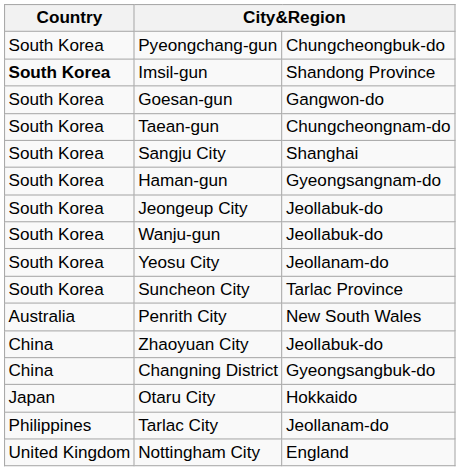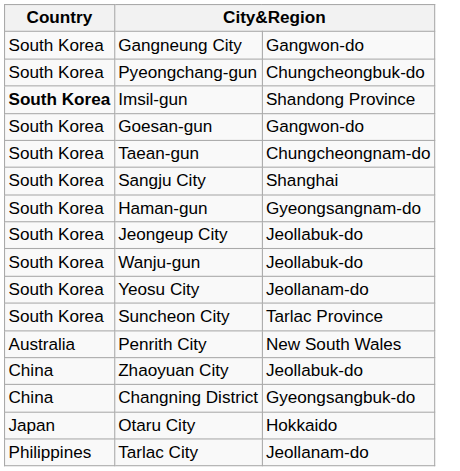 <table class="wikitable sortable">
 <tr>
 <th>Country</th>
 <th colspan="2">City&Region</th>
+</tr>
+<tr>
+<td rowspan="1">South Korea</td>
+<td>Gangneung City</td>
+<td>Gangwon-do</td>
 </tr>
 <tr>
 <td>South Korea</td>
 <td>Pyeongchang-gun</td>
 <td>Chungcheongbuk-do</td>
 </tr>
 <tr>
 <td rowspan="1"><strong>South Korea</strong></td>
 <td>Imsil-gun</td>
 <td>Shandong Province</td>
 </tr>
 <tr>
 <td>South Korea</td>
 <td>Goesan-gun</td>
 <td>Gangwon-do</td>
 </tr>
 <tr>
 <td rowspan="1">South Korea</td>
 <td>Taean-gun</td>
 <td>Chungcheongnam-do</td>
 </tr>
 <tr>
 <td>South Korea</td>
 <td>Sangju City</td>
 <td>Shanghai</td>
 </tr>
 <tr>
 <td>South Korea</td>
 <td>Haman-gun</td>
 <td>Gyeongsangnam-do</td>
 </tr>
 <tr>
 <td rowspan="1">South Korea</td>
 <td>Jeongeup City</td>
 <td>Jeollabuk-do</td>
 </tr>
 <tr>
 <td>South Korea</td>
 <td>Wanju-gun</td>
 <td>Jeollabuk-do</td>
 </tr>
 <tr>
 <td rowspan="1">South Korea</td>
 <td>Yeosu City</td>
 <td>Jeollanam-do</td>
 </tr>
 <tr>
 <td rowspan="1">South Korea</td>
 <td>Suncheon City</td>
 <td>Tarlac Province</td>
 </tr>
 <tr>
 <td>Australia</td>
 <td>Penrith City</td>
 <td>New South Wales</td>
 </tr>
 <tr>
 <td>China</td>
 <td>Zhaoyuan City</td>
 <td>Jeollabuk-do</td>
 </tr>
 <tr>
 <td rowspan="1">China</td>
 <td>Changning District</td>
 <td>Gyeongsangbuk-do</td>
 </tr>
 <tr>
 <td rowspan="1">Japan</td>
 <td>Otaru City</td>
 <td>Hokkaido</td>
 </tr>
 <tr>
 <td>Philippines</td>
 <td>Tarlac City</td>
 <td>Jeollanam-do</td>
 </tr>
-<tr>
-<td>United Kingdom</td>
-<td>Nottingham City</td>
-<td>England</td>
-</tr>
 </table>
